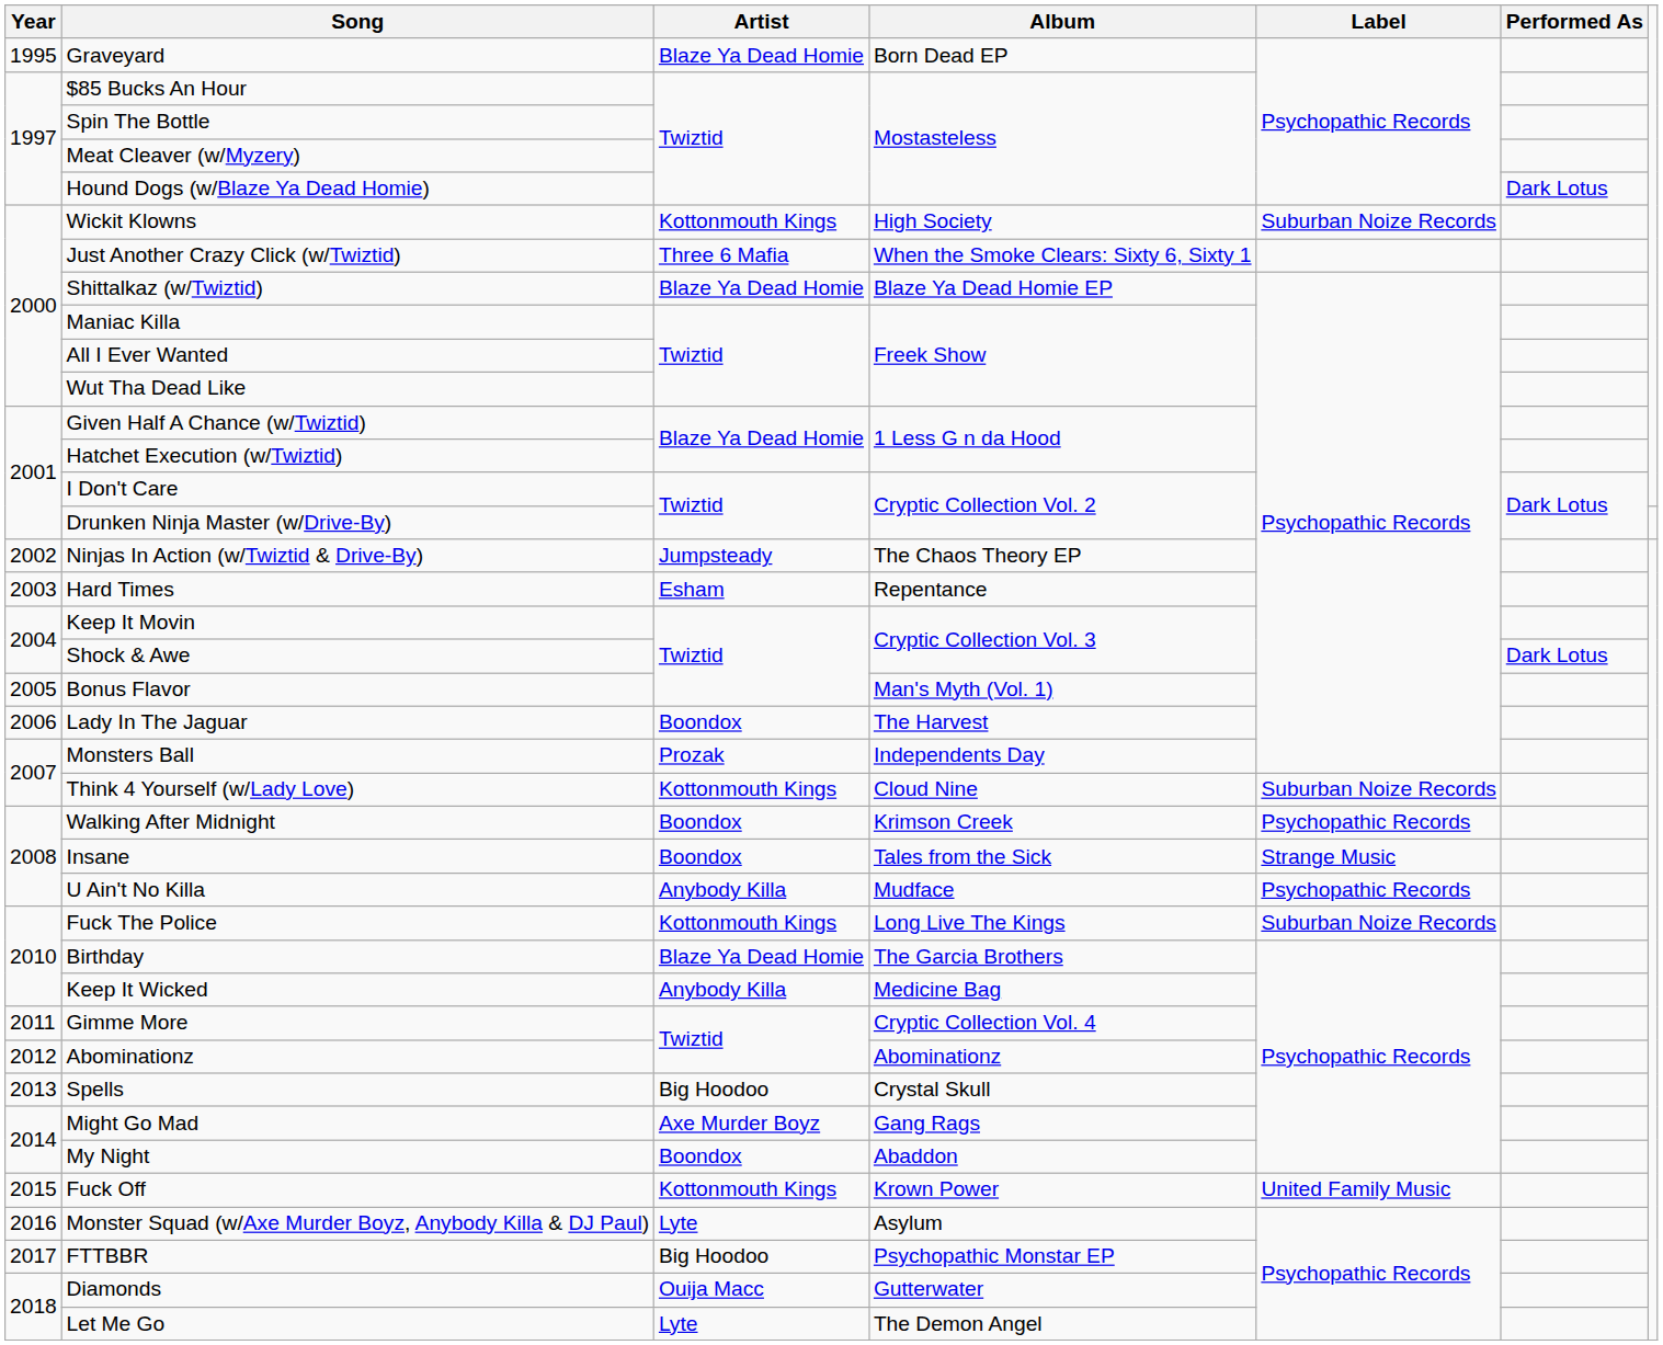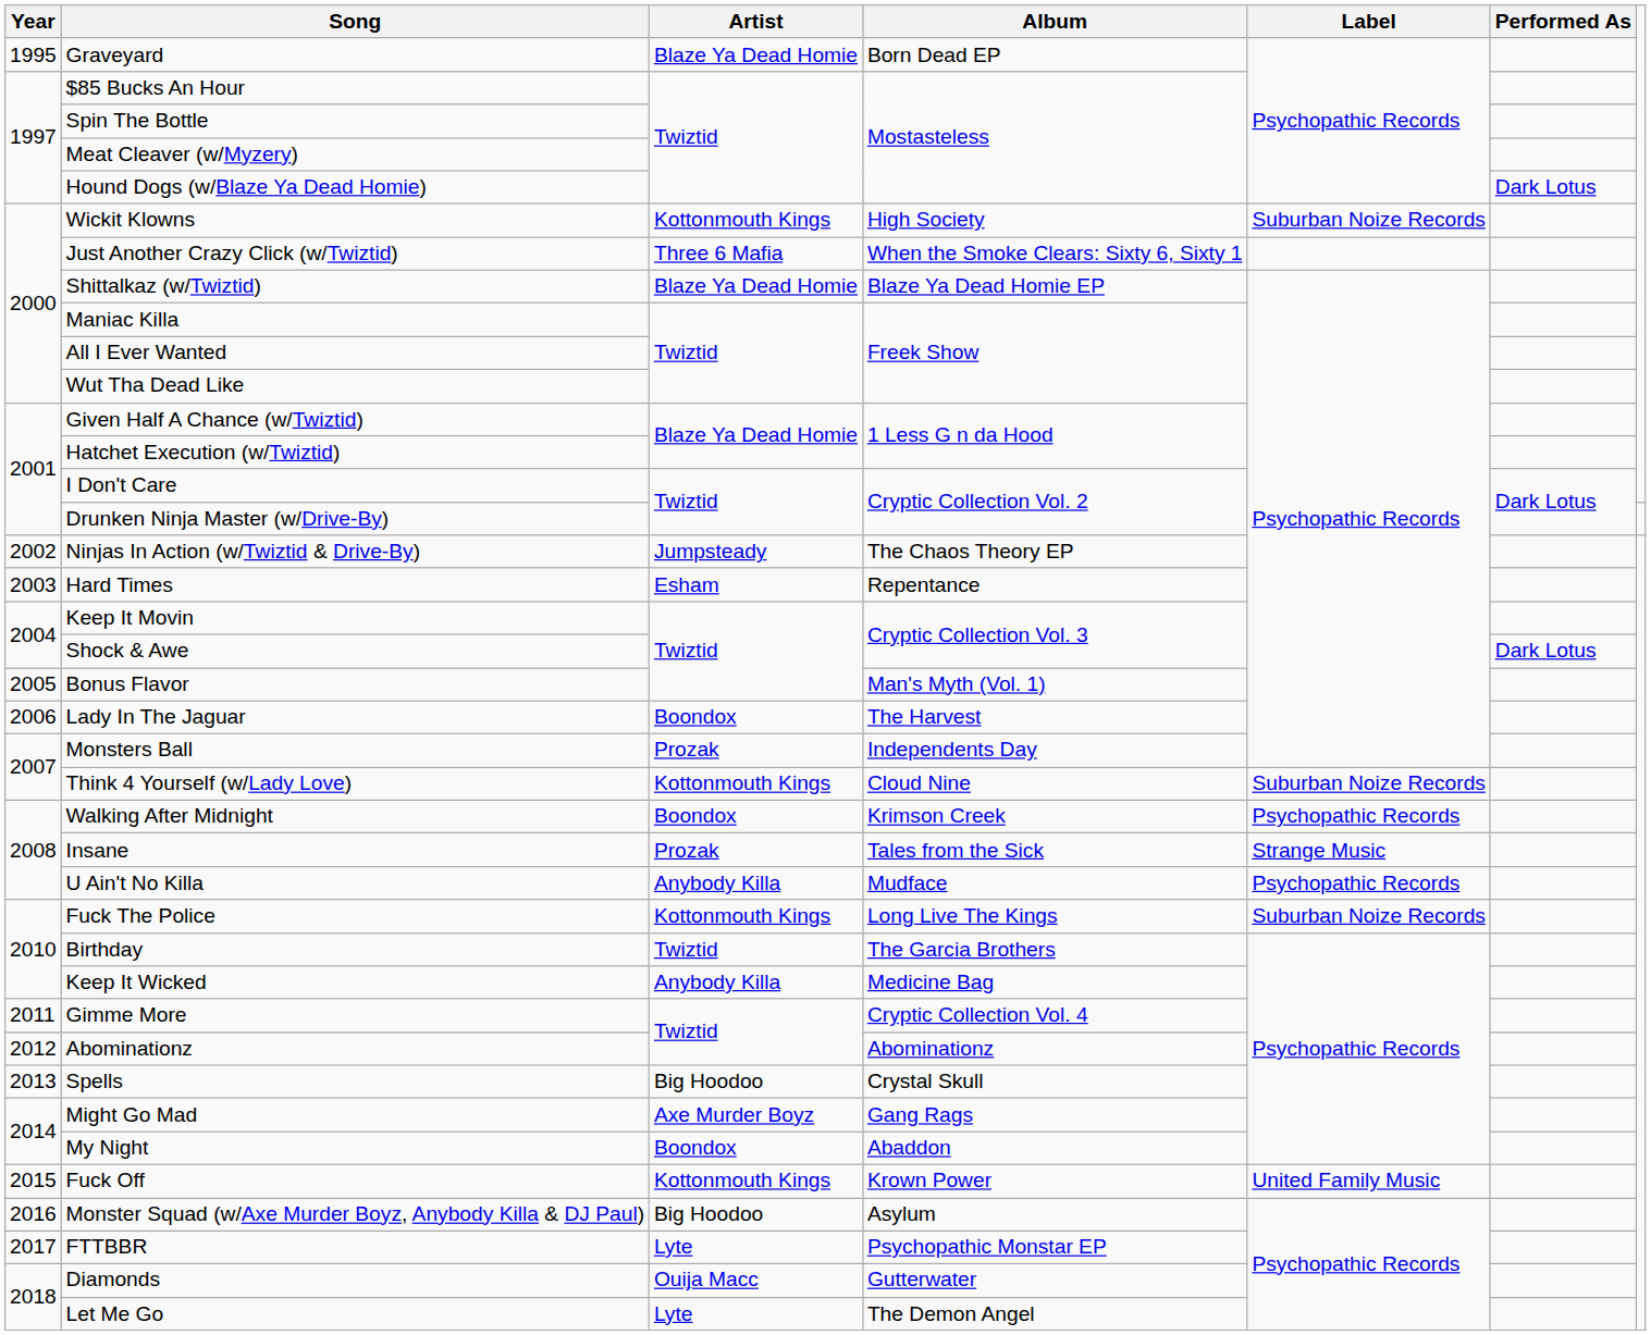 <table class="wikitable" border="1">
 <tr>
 <th>Year</th>
 <th>Song</th>
 <th>Artist</th>
 <th>Album</th>
 <th>Label</th>
 <th>Performed As</th>
 </tr>
 <tr>
 <td>1995</td>
 <td>Graveyard</td>
 <td><a href='#'>Blaze Ya Dead Homie</a></td>
 <td>Born Dead EP</td>
 <td rowspan="5"><a href='#'>Psychopathic Records</a></td>
 <td></td>
 </tr>
 <tr>
 <td rowspan="4">1997</td>
 <td>$85 Bucks An Hour</td>
 <td rowspan="4"><a href='#'>Twiztid</a></td>
 <td rowspan="4"><a href='#'>Mostasteless</a></td>
 <td></td>
 </tr>
 <tr>
 <td>Spin The Bottle</td>
 <td></td>
 </tr>
 <tr>
 <td>Meat Cleaver (w/<a href='#'>Myzery</a>)</td>
 <td></td>
 </tr>
 <tr>
 <td>Hound Dogs (w/<a href='#'>Blaze Ya Dead Homie</a>)</td>
 <td><a href='#'>Dark Lotus</a></td>
 </tr>
 <tr>
 <td rowspan="6">2000</td>
 <td>Wickit Klowns</td>
 <td><a href='#'>Kottonmouth Kings</a></td>
 <td><a href='#'>High Society</a></td>
 <td><a href='#'>Suburban Noize Records</a></td>
 <td></td>
 </tr>
 <tr>
 <td>Just Another Crazy Click (w/<a href='#'>Twiztid</a>)</td>
 <td><a href='#'>Three 6 Mafia</a></td>
 <td><a href='#'>When the Smoke Clears: Sixty 6, Sixty 1</a></td>
 <td></td>
 <td></td>
 </tr>
 <tr>
 <td>Shittalkaz (w/<a href='#'>Twiztid</a>)</td>
 <td><a href='#'>Blaze Ya Dead Homie</a></td>
 <td><a href='#'>Blaze Ya Dead Homie EP</a></td>
 <td rowspan="15"><a href='#'>Psychopathic Records</a></td>
 <td></td>
 </tr>
 <tr>
 <td>Maniac Killa</td>
 <td rowspan="3"><a href='#'>Twiztid</a></td>
 <td rowspan="3"><a href='#'>Freek Show</a></td>
 <td></td>
 </tr>
 <tr>
 <td>All I Ever Wanted</td>
 <td></td>
 </tr>
 <tr>
 <td>Wut Tha Dead Like</td>
 <td></td>
 </tr>
 <tr>
 <td rowspan="4">2001</td>
 <td>Given Half A Chance (w/<a href='#'>Twiztid</a>)</td>
 <td rowspan="2"><a href='#'>Blaze Ya Dead Homie</a></td>
 <td rowspan="2"><a href='#'>1 Less G n da Hood</a></td>
 <td></td>
 </tr>
 <tr>
 <td>Hatchet Execution (w/<a href='#'>Twiztid</a>)</td>
 <td></td>
 </tr>
 <tr>
 <td>I Don't Care</td>
 <td rowspan="2"><a href='#'>Twiztid</a></td>
 <td rowspan="2"><a href='#'>Cryptic Collection Vol. 2</a></td>
 <td rowspan="2"><a href='#'>Dark Lotus</a></td>
 </tr>
 <tr>
 <td>Drunken Ninja Master (w/<a href='#'>Drive-By</a>)</td>
 <td></td>
 </tr>
 <tr>
 <td>2002</td>
 <td>Ninjas In Action (w/<a href='#'>Twiztid</a> & <a href='#'>Drive-By</a>)</td>
 <td><a href='#'>Jumpsteady</a></td>
 <td>The Chaos Theory EP</td>
 <td></td>
 </tr>
 <tr>
 <td>2003</td>
 <td>Hard Times</td>
 <td><a href='#'>Esham</a></td>
 <td>Repentance</td>
 <td></td>
 </tr>
 <tr>
 <td rowspan="2">2004</td>
 <td>Keep It Movin</td>
 <td rowspan="3"><a href='#'>Twiztid</a></td>
 <td rowspan="2"><a href='#'>Cryptic Collection Vol. 3</a></td>
 <td></td>
 </tr>
 <tr>
 <td>Shock & Awe</td>
 <td><a href='#'>Dark Lotus</a></td>
 </tr>
 <tr>
 <td>2005</td>
 <td>Bonus Flavor</td>
 <td><a href='#'>Man's Myth (Vol. 1)</a></td>
 <td></td>
 </tr>
 <tr>
 <td>2006</td>
 <td>Lady In The Jaguar</td>
 <td><a href='#'>Boondox</a></td>
 <td><a href='#'>The Harvest</a></td>
 <td></td>
 </tr>
 <tr>
 <td rowspan="2">2007</td>
 <td>Monsters Ball</td>
 <td><a href='#'>Prozak</a></td>
 <td><a href='#'>Independents Day</a></td>
 <td></td>
 </tr>
 <tr>
 <td>Think 4 Yourself (w/<a href='#'>Lady Love</a>)</td>
 <td><a href='#'>Kottonmouth Kings</a></td>
 <td><a href='#'>Cloud Nine</a></td>
 <td><a href='#'>Suburban Noize Records</a></td>
 <td></td>
 </tr>
 <tr>
 <td rowspan="3">2008</td>
 <td>Walking After Midnight</td>
 <td><a href='#'>Boondox</a></td>
 <td><a href='#'>Krimson Creek</a></td>
 <td><a href='#'>Psychopathic Records</a></td>
 <td></td>
 </tr>
 <tr>
 <td>Insane</td>
-<td><a href='#'>Boondox</a></td>
+<td><a href='#'>Prozak</a></td>
 <td><a href='#'>Tales from the Sick</a></td>
 <td><a href='#'>Strange Music</a></td>
 <td></td>
 </tr>
 <tr>
 <td>U Ain't No Killa</td>
 <td><a href='#'>Anybody Killa</a></td>
 <td><a href='#'>Mudface</a></td>
 <td><a href='#'>Psychopathic Records</a></td>
 <td></td>
 </tr>
 <tr>
 <td rowspan="3">2010</td>
 <td>Fuck The Police</td>
 <td><a href='#'>Kottonmouth Kings</a></td>
 <td><a href='#'>Long Live The Kings</a></td>
 <td><a href='#'>Suburban Noize Records</a></td>
 <td></td>
 </tr>
 <tr>
 <td>Birthday</td>
-<td><a href='#'>Blaze Ya Dead Homie</a></td>
+<td><a href='#'>Twiztid</a></td>
 <td><a href='#'>The Garcia Brothers</a></td>
 <td rowspan="7"><a href='#'>Psychopathic Records</a></td>
 <td></td>
 </tr>
 <tr>
 <td>Keep It Wicked</td>
 <td><a href='#'>Anybody Killa</a></td>
 <td><a href='#'>Medicine Bag</a></td>
 <td></td>
 </tr>
 <tr>
 <td>2011</td>
 <td>Gimme More</td>
 <td rowspan="2"><a href='#'>Twiztid</a></td>
 <td><a href='#'>Cryptic Collection Vol. 4</a></td>
 <td></td>
 </tr>
 <tr>
 <td>2012</td>
 <td>Abominationz</td>
 <td><a href='#'>Abominationz</a></td>
 <td></td>
 </tr>
 <tr>
 <td>2013</td>
 <td>Spells</td>
 <td>Big Hoodoo</td>
 <td>Crystal Skull</td>
 <td></td>
 </tr>
 <tr>
 <td rowspan="2">2014</td>
 <td>Might Go Mad</td>
 <td><a href='#'>Axe Murder Boyz</a></td>
 <td><a href='#'>Gang Rags</a></td>
 <td></td>
 </tr>
 <tr>
 <td>My Night</td>
 <td><a href='#'>Boondox</a></td>
 <td><a href='#'>Abaddon</a></td>
 <td></td>
 </tr>
 <tr>
 <td>2015</td>
 <td>Fuck Off</td>
 <td><a href='#'>Kottonmouth Kings</a></td>
 <td><a href='#'>Krown Power</a></td>
 <td><a href='#'>United Family Music</a></td>
 <td></td>
 </tr>
 <tr>
 <td>2016</td>
 <td>Monster Squad (w/<a href='#'>Axe Murder Boyz</a>, <a href='#'>Anybody Killa</a> & <a href='#'>DJ Paul</a>)</td>
-<td><a href='#'>Lyte</a></td>
+<td>Big Hoodoo</td>
 <td>Asylum</td>
 <td rowspan="4"><a href='#'>Psychopathic Records</a></td>
 <td></td>
 </tr>
 <tr>
 <td>2017</td>
 <td>FTTBBR</td>
-<td>Big Hoodoo</td>
+<td><a href='#'>Lyte</a></td>
 <td><a href='#'>Psychopathic Monstar EP</a></td>
 <td></td>
 </tr>
 <tr>
 <td rowspan="2">2018</td>
 <td>Diamonds</td>
 <td><a href='#'>Ouija Macc</a></td>
 <td><a href='#'>Gutterwater</a></td>
 <td></td>
 </tr>
 <tr>
 <td>Let Me Go</td>
 <td><a href='#'>Lyte</a></td>
 <td>The Demon Angel</td>
 <td></td>
 </tr>
 <tr>
 </tr>
 </table>
